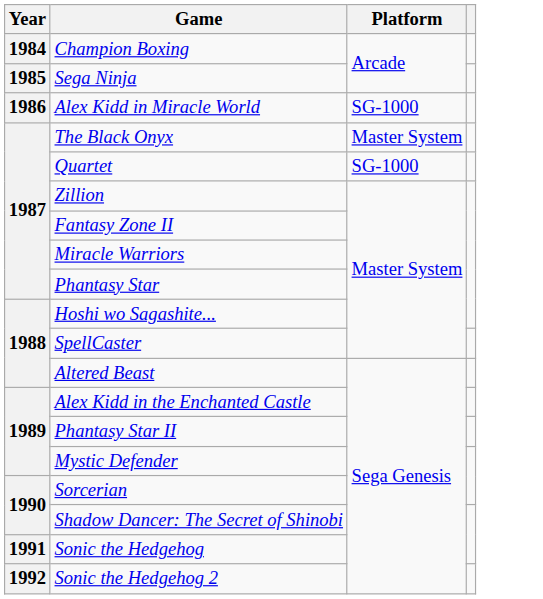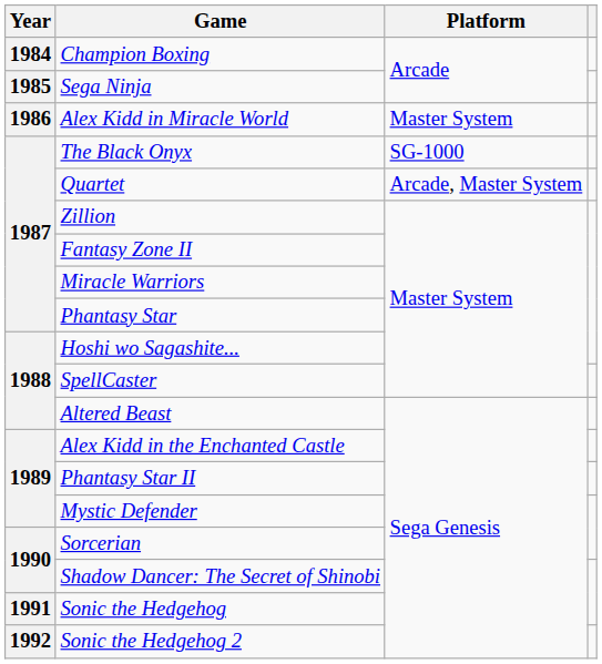 <table class="wikitable sortable" width="auto">
 <tr>
 <th scope="col">Year</th>
 <th scope="col">Game</th>
 <th scope="col">Platform</th>
 <th scope="col"></th>
 </tr>
 <tr>
 <th scope=row>1984</th>
 <td><em><a href='#'>Champion Boxing</a></em></td>
 <td rowspan="2"><a href='#'>Arcade</a></td>
 <td></td>
 </tr>
 <tr>
 <th scope=row>1985</th>
 <td><em><a href='#'>Sega Ninja</a></em></td>
 <td></td>
 </tr>
 <tr>
 <th scope=row>1986</th>
 <td><em><a href='#'>Alex Kidd in Miracle World</a></em></td>
-<td><a href='#'>SG-1000</a></td>
+<td><a href='#'>Master System</a></td>
 <td></td>
 </tr>
 <tr>
 <th scope=row rowspan="6">1987</th>
 <td><em><a href='#'>The Black Onyx</a></em></td>
-<td><a href='#'>Master System</a></td>
+<td><a href='#'>SG-1000</a></td>
 <td></td>
 </tr>
 <tr>
 <td><em><a href='#'>Quartet</a></em></td>
-<td><a href='#'>SG-1000</a></td>
+<td><a href='#'>Arcade</a>, <a href='#'>Master System</a></td>
 <td></td>
 </tr>
 <tr>
 <td><em><a href='#'>Zillion</a></em></td>
 <td rowspan="6"><a href='#'>Master System</a></td>
 <td rowspan="5"></td>
 </tr>
 <tr>
 <td><em><a href='#'>Fantasy Zone II</a></em></td>
 </tr>
 <tr>
 <td><em><a href='#'>Miracle Warriors</a></em></td>
 </tr>
 <tr>
 <td><em><a href='#'>Phantasy Star</a></em></td>
 </tr>
 <tr>
 <th scope=row rowspan="3">1988</th>
 <td><em><a href='#'>Hoshi wo Sagashite...</a></em></td>
 </tr>
 <tr>
 <td><em><a href='#'>SpellCaster</a></em></td>
 <td></td>
 </tr>
 <tr>
 <td><em><a href='#'>Altered Beast</a></em></td>
 <td rowspan="8"><a href='#'>Sega Genesis</a></td>
 <td></td>
 </tr>
 <tr>
 <th scope=row rowspan="3">1989</th>
 <td><em><a href='#'>Alex Kidd in the Enchanted Castle</a></em></td>
 <td></td>
 </tr>
 <tr>
 <td><em><a href='#'>Phantasy Star II</a></em></td>
 <td></td>
 </tr>
 <tr>
 <td><em><a href='#'>Mystic Defender</a></em></td>
 <td rowspan="2"></td>
 </tr>
 <tr>
 <th scope=row rowspan="2">1990</th>
 <td><em><a href='#'>Sorcerian</a></em></td>
 </tr>
 <tr>
 <td><em><a href='#'>Shadow Dancer: The Secret of Shinobi</a></em></td>
 <td rowspan="2"></td>
 </tr>
 <tr>
 <th scope=row>1991</th>
 <td><em><a href='#'>Sonic the Hedgehog</a></em></td>
 </tr>
 <tr>
 <th scope=row>1992</th>
 <td><em><a href='#'>Sonic the Hedgehog 2</a></em></td>
 <td></td>
 </tr>
 </table>
